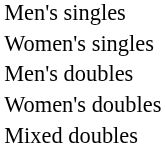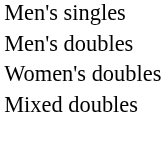 <table>
 <tr>
 <td>Men's singles</td>
-<td></td>
-<td></td>
-<td></td>
-</tr>
-<tr>
-<td>Women's singles</td>
 <td></td>
 <td></td>
 <td></td>
 </tr>
 <tr>
 <td>Men's doubles</td>
 <td><br></td>
 <td><br></td>
 <td><br></td>
 </tr>
 <tr>
 <td>Women's doubles</td>
 <td><br></td>
 <td><br></td>
 <td><br></td>
 </tr>
 <tr>
 <td>Mixed doubles</td>
 <td><br></td>
 <td><br></td>
 <td><br></td>
 </tr>
 </table>
